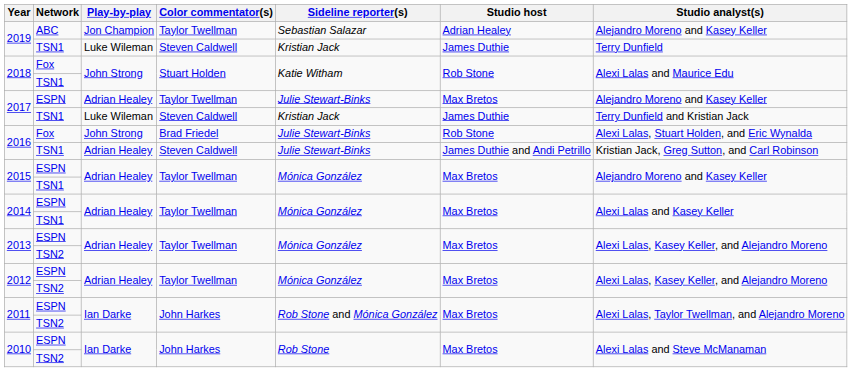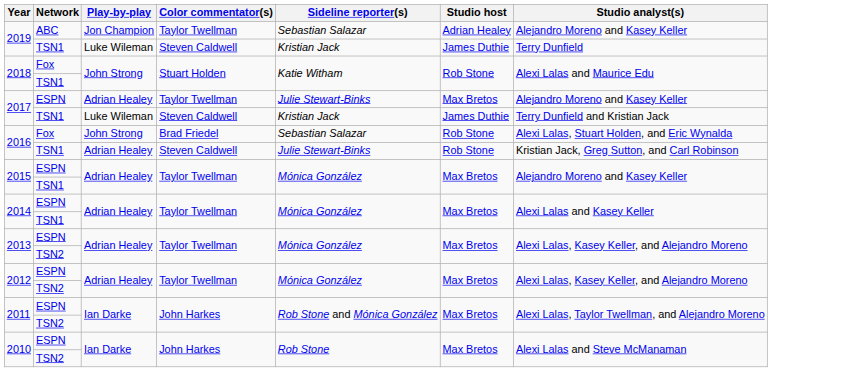 <table class="wikitable">
 <tr>
 <th>Year</th>
 <th>Network</th>
 <th><a href='#'>Play-by-play</a></th>
 <th><a href='#'>Color commentator</a>(s)</th>
 <th><a href='#'>Sideline reporter</a>(s)</th>
 <th>Studio host</th>
 <th>Studio analyst(s)</th>
 </tr>
 <tr>
 <td rowspan=2><a href='#'>2019</a></td>
 <td><a href='#'>ABC</a></td>
 <td><a href='#'>Jon Champion</a></td>
 <td><a href='#'>Taylor Twellman</a></td>
 <td><em>Sebastian Salazar</em></td>
 <td><a href='#'>Adrian Healey</a></td>
 <td><a href='#'>Alejandro Moreno</a> and <a href='#'>Kasey Keller</a></td>
 </tr>
 <tr>
 <td><a href='#'>TSN1</a></td>
 <td>Luke Wileman</td>
 <td><a href='#'>Steven Caldwell</a></td>
 <td><em>Kristian Jack</em></td>
 <td><a href='#'>James Duthie</a></td>
 <td><a href='#'>Terry Dunfield</a></td>
 </tr>
 <tr>
 <td rowspan=2><a href='#'>2018</a></td>
 <td><a href='#'>Fox</a></td>
 <td rowspan=2><a href='#'>John Strong</a></td>
 <td rowspan=2><a href='#'>Stuart Holden</a></td>
 <td rowspan=2><em>Katie Witham</em></td>
 <td rowspan=2><a href='#'>Rob Stone</a></td>
 <td rowspan=2><a href='#'>Alexi Lalas</a> and <a href='#'>Maurice Edu</a></td>
 </tr>
 <tr>
 <td><a href='#'>TSN1</a></td>
 </tr>
 <tr>
 <td rowspan=2><a href='#'>2017</a></td>
 <td><a href='#'>ESPN</a></td>
 <td><a href='#'>Adrian Healey</a></td>
 <td><a href='#'>Taylor Twellman</a></td>
 <td><em><a href='#'>Julie Stewart-Binks</a></em></td>
 <td><a href='#'>Max Bretos</a></td>
 <td><a href='#'>Alejandro Moreno</a> and <a href='#'>Kasey Keller</a></td>
 </tr>
 <tr>
 <td><a href='#'>TSN1</a></td>
 <td>Luke Wileman</td>
 <td><a href='#'>Steven Caldwell</a></td>
 <td><em>Kristian Jack</em></td>
 <td><a href='#'>James Duthie</a></td>
 <td><a href='#'>Terry Dunfield</a> and Kristian Jack</td>
 </tr>
 <tr>
 <td rowspan=2><a href='#'>2016</a></td>
 <td><a href='#'>Fox</a></td>
 <td><a href='#'>John Strong</a></td>
 <td><a href='#'>Brad Friedel</a></td>
-<td><em><a href='#'>Julie Stewart-Binks</a></em></td>
+<td><em>Sebastian Salazar</em></td>
 <td><a href='#'>Rob Stone</a></td>
 <td><a href='#'>Alexi Lalas</a>, <a href='#'>Stuart Holden</a>, and <a href='#'>Eric Wynalda</a></td>
 </tr>
 <tr>
 <td><a href='#'>TSN1</a></td>
 <td><a href='#'>Adrian Healey</a></td>
 <td><a href='#'>Steven Caldwell</a></td>
 <td><em><a href='#'>Julie Stewart-Binks</a></em></td>
-<td><a href='#'>James Duthie</a> and <a href='#'>Andi Petrillo</a></td>
+<td><a href='#'>Rob Stone</a></td>
 <td>Kristian Jack, <a href='#'>Greg Sutton</a>, and <a href='#'>Carl Robinson</a></td>
 </tr>
 <tr>
 <td rowspan=2><a href='#'>2015</a></td>
 <td><a href='#'>ESPN</a></td>
 <td rowspan="2"><a href='#'>Adrian Healey</a></td>
 <td rowspan="2"><a href='#'>Taylor Twellman</a></td>
 <td rowspan="2"><em><a href='#'>Mónica González</a></em></td>
 <td rowspan="2"><a href='#'>Max Bretos</a></td>
 <td rowspan=2><a href='#'>Alejandro Moreno</a> and <a href='#'>Kasey Keller</a></td>
 </tr>
 <tr>
 <td><a href='#'>TSN1</a></td>
 </tr>
 <tr>
 <td rowspan=2><a href='#'>2014</a></td>
 <td><a href='#'>ESPN</a></td>
 <td rowspan="2"><a href='#'>Adrian Healey</a></td>
 <td rowspan="2"><a href='#'>Taylor Twellman</a></td>
 <td rowspan="2"><em><a href='#'>Mónica González</a></em></td>
 <td rowspan="2"><a href='#'>Max Bretos</a></td>
 <td rowspan="2"><a href='#'>Alexi Lalas</a> and <a href='#'>Kasey Keller</a></td>
 </tr>
 <tr>
 <td><a href='#'>TSN1</a></td>
 </tr>
 <tr>
 <td rowspan=2><a href='#'>2013</a></td>
 <td><a href='#'>ESPN</a></td>
 <td rowspan="2"><a href='#'>Adrian Healey</a></td>
 <td rowspan="2"><a href='#'>Taylor Twellman</a></td>
 <td rowspan="2"><em><a href='#'>Mónica González</a></em></td>
 <td rowspan="2"><a href='#'>Max Bretos</a></td>
 <td rowspan="2"><a href='#'>Alexi Lalas</a>, <a href='#'>Kasey Keller</a>, and <a href='#'>Alejandro Moreno</a></td>
 </tr>
 <tr>
 <td><a href='#'>TSN2</a></td>
 </tr>
 <tr>
 <td rowspan=2><a href='#'>2012</a></td>
 <td><a href='#'>ESPN</a></td>
 <td rowspan="2"><a href='#'>Adrian Healey</a></td>
 <td rowspan="2"><a href='#'>Taylor Twellman</a></td>
 <td rowspan="2"><em><a href='#'>Mónica González</a></em></td>
 <td rowspan="2"><a href='#'>Max Bretos</a></td>
 <td rowspan="2"><a href='#'>Alexi Lalas</a>, <a href='#'>Kasey Keller</a>, and <a href='#'>Alejandro Moreno</a></td>
 </tr>
 <tr>
 <td><a href='#'>TSN2</a></td>
 </tr>
 <tr>
 <td rowspan=2><a href='#'>2011</a></td>
 <td><a href='#'>ESPN</a></td>
 <td rowspan="2"><a href='#'>Ian Darke</a></td>
 <td rowspan="2"><a href='#'>John Harkes</a></td>
 <td rowspan=2><em><a href='#'>Rob Stone</a></em> and <em><a href='#'>Mónica González</a></em></td>
 <td rowspan="2"><a href='#'>Max Bretos</a></td>
 <td rowspan="2"><a href='#'>Alexi Lalas</a>, <a href='#'>Taylor Twellman</a>, and <a href='#'>Alejandro Moreno</a></td>
 </tr>
 <tr>
 <td><a href='#'>TSN2</a></td>
 </tr>
 <tr>
 <td rowspan=2><a href='#'>2010</a></td>
 <td><a href='#'>ESPN</a></td>
 <td rowspan="2"><a href='#'>Ian Darke</a></td>
 <td rowspan="2"><a href='#'>John Harkes</a></td>
 <td rowspan="2"><em><a href='#'>Rob Stone</a></em></td>
 <td rowspan="2"><a href='#'>Max Bretos</a></td>
 <td rowspan="2"><a href='#'>Alexi Lalas</a> and <a href='#'>Steve McManaman</a></td>
 </tr>
 <tr>
 <td><a href='#'>TSN2</a></td>
 </tr>
 </table>
